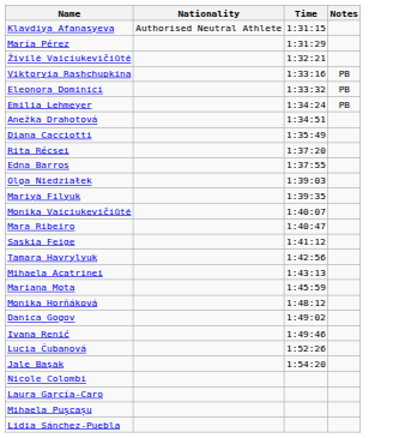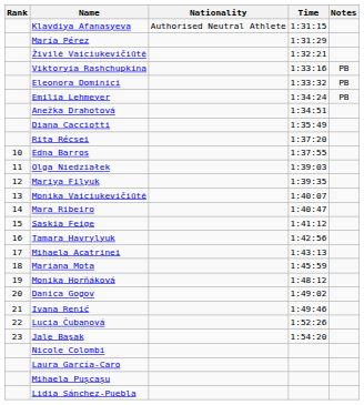 <table class="wikitable sortable" style="text-align:center">
 <tr>
+<th>Rank</th>
 <th>Name</th>
 <th>Nationality</th>
 <th>Time</th>
 <th>Notes</th>
 </tr>
 <tr>
+<td></td>
 <td align=left><a href='#'>Klavdiya Afanasyeva</a></td>
 <td align=left>Authorised Neutral Athlete</td>
 <td>1:31:15</td>
 <td></td>
 </tr>
 <tr>
+<td></td>
 <td align=left><a href='#'>María Pérez</a></td>
 <td align=left></td>
 <td>1:31:29</td>
 <td></td>
 </tr>
 <tr>
+<td></td>
 <td align=left><a href='#'>Živilė Vaiciukevičiūtė</a></td>
 <td align=left></td>
 <td>1:32:21</td>
 <td></td>
 </tr>
 <tr>
+<td></td>
 <td align=left><a href='#'>Viktoryia Rashchupkina</a></td>
 <td align=left></td>
 <td>1:33:16</td>
 <td>PB</td>
 </tr>
 <tr>
+<td></td>
 <td align=left><a href='#'>Eleonora Dominici</a></td>
 <td align=left></td>
 <td>1:33:32</td>
 <td>PB</td>
 </tr>
 <tr>
+<td></td>
 <td align=left><a href='#'>Emilia Lehmeyer</a></td>
 <td align=left></td>
 <td>1:34:24</td>
 <td>PB</td>
 </tr>
 <tr>
+<td></td>
 <td align=left><a href='#'>Anežka Drahotová</a></td>
 <td align=left></td>
 <td>1:34:51</td>
 <td></td>
 </tr>
 <tr>
+<td></td>
 <td align=left><a href='#'>Diana Cacciotti</a></td>
 <td align=left></td>
 <td>1:35:49</td>
 <td></td>
 </tr>
 <tr>
+<td></td>
 <td align=left><a href='#'>Rita Récsei</a></td>
 <td align=left></td>
 <td>1:37:20</td>
 <td></td>
 </tr>
 <tr>
+<td>10</td>
 <td align=left><a href='#'>Edna Barros</a></td>
 <td align=left></td>
 <td>1:37:55</td>
 <td></td>
 </tr>
 <tr>
+<td>11</td>
 <td align=left><a href='#'>Olga Niedziałek</a></td>
 <td align=left></td>
 <td>1:39:03</td>
 <td></td>
 </tr>
 <tr>
+<td>12</td>
 <td align=left><a href='#'>Mariya Filyuk</a></td>
 <td align=left></td>
 <td>1:39:35</td>
 <td></td>
 </tr>
 <tr>
+<td>13</td>
 <td align=left><a href='#'>Monika Vaiciukevičiūtė</a></td>
 <td align=left></td>
 <td>1:40:07</td>
 <td></td>
 </tr>
 <tr>
+<td>14</td>
 <td align=left><a href='#'>Mara Ribeiro</a></td>
 <td align=left></td>
 <td>1:40:47</td>
 <td></td>
 </tr>
 <tr>
+<td>15</td>
 <td align=left><a href='#'>Saskia Feige</a></td>
 <td align=left></td>
 <td>1:41:12</td>
 <td></td>
 </tr>
 <tr>
+<td>16</td>
 <td align=left><a href='#'>Tamara Havrylyuk</a></td>
 <td align=left></td>
 <td>1:42:56</td>
 <td></td>
 </tr>
 <tr>
+<td>17</td>
 <td align=left><a href='#'>Mihaela Acatrinei</a></td>
 <td align=left></td>
 <td>1:43:13</td>
 <td></td>
 </tr>
 <tr>
+<td>18</td>
 <td align=left><a href='#'>Mariana Mota</a></td>
 <td align=left></td>
 <td>1:45:59</td>
 <td></td>
 </tr>
 <tr>
+<td>19</td>
 <td align=left><a href='#'>Monika Horňáková</a></td>
 <td align=left></td>
 <td>1:48:12</td>
 <td></td>
 </tr>
 <tr>
+<td>20</td>
 <td align=left><a href='#'>Danica Gogov</a></td>
 <td align=left></td>
 <td>1:49:02</td>
 <td></td>
 </tr>
 <tr>
+<td>21</td>
 <td align=left><a href='#'>Ivana Renić</a></td>
 <td align=left></td>
 <td>1:49:46</td>
 <td></td>
 </tr>
 <tr>
+<td>22</td>
 <td align=left><a href='#'>Lucia Čubanová</a></td>
 <td align=left></td>
 <td>1:52:26</td>
 <td></td>
 </tr>
 <tr>
+<td>23</td>
 <td align=left><a href='#'>Jale Başak</a></td>
 <td align=left></td>
 <td>1:54:20</td>
 <td></td>
 </tr>
 <tr>
+<td></td>
 <td align=left><a href='#'>Nicole Colombi</a></td>
 <td align=left></td>
 <td></td>
 <td></td>
 </tr>
 <tr>
+<td></td>
 <td align=left><a href='#'>Laura García-Caro</a></td>
 <td align=left></td>
 <td></td>
 <td></td>
 </tr>
 <tr>
+<td></td>
 <td align=left><a href='#'>Mihaela Pușcașu</a></td>
 <td align=left></td>
 <td></td>
 <td></td>
 </tr>
 <tr>
+<td></td>
 <td align=left><a href='#'>Lidia Sánchez-Puebla</a></td>
 <td align=left></td>
 <td></td>
 <td></td>
 </tr>
 </table>
